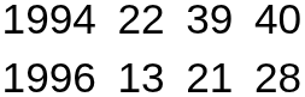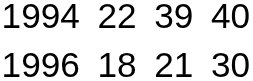 <table>
 <tr>
 <td>1994</td>
 <td></td>
 <td>22</td>
 <td></td>
 <td>39</td>
 <td></td>
 <td>40</td>
 </tr>
 <tr>
 <td>1996</td>
 <td></td>
-<td>13</td>
+<td>18</td>
 <td></td>
 <td>21</td>
 <td></td>
-<td>28</td>
+<td>30</td>
 </tr>
 </table>
